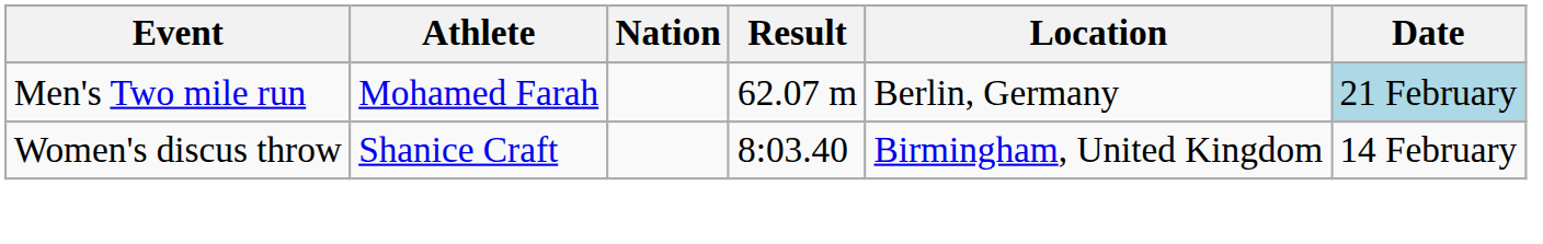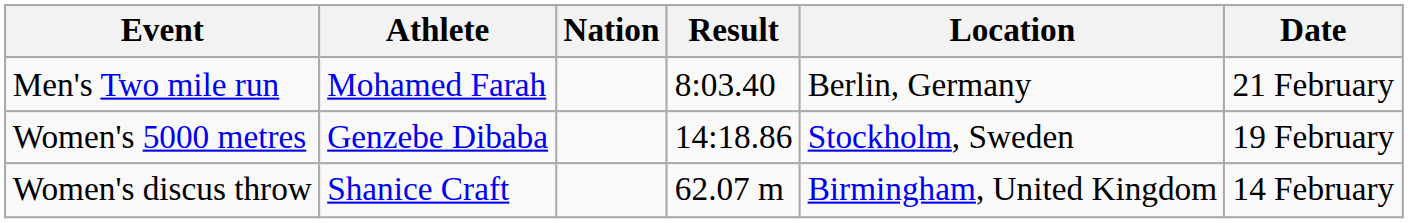 <table class="wikitable sortable" style="text-align: left;">
 <tr>
 <th>Event</th>
 <th>Athlete</th>
 <th>Nation</th>
 <th>Result</th>
 <th>Location</th>
 <th>Date</th>
 </tr>
 <tr>
 <td>Men's <a href='#'>Two mile run</a></td>
 <td><a href='#'>Mohamed Farah</a></td>
 <td></td>
-<td>62.07 m</td>
+<td>8:03.40</td>
 <td>Berlin, Germany</td>
-<td style="background: lightblue;">21 February</td>
+<td>21 February</td>
+</tr>
+<tr>
+<td>Women's <a href='#'>5000 metres</a></td>
+<td><a href='#'>Genzebe Dibaba</a></td>
+<td></td>
+<td>14:18.86</td>
+<td><a href='#'>Stockholm</a>, Sweden</td>
+<td>19 February</td>
 </tr>
 <tr>
 <td>Women's discus throw</td>
 <td><a href='#'>Shanice Craft</a></td>
 <td></td>
-<td>8:03.40</td>
+<td>62.07 m</td>
 <td><a href='#'>Birmingham</a>, United Kingdom</td>
 <td>14 February</td>
 </tr>
 </table>
